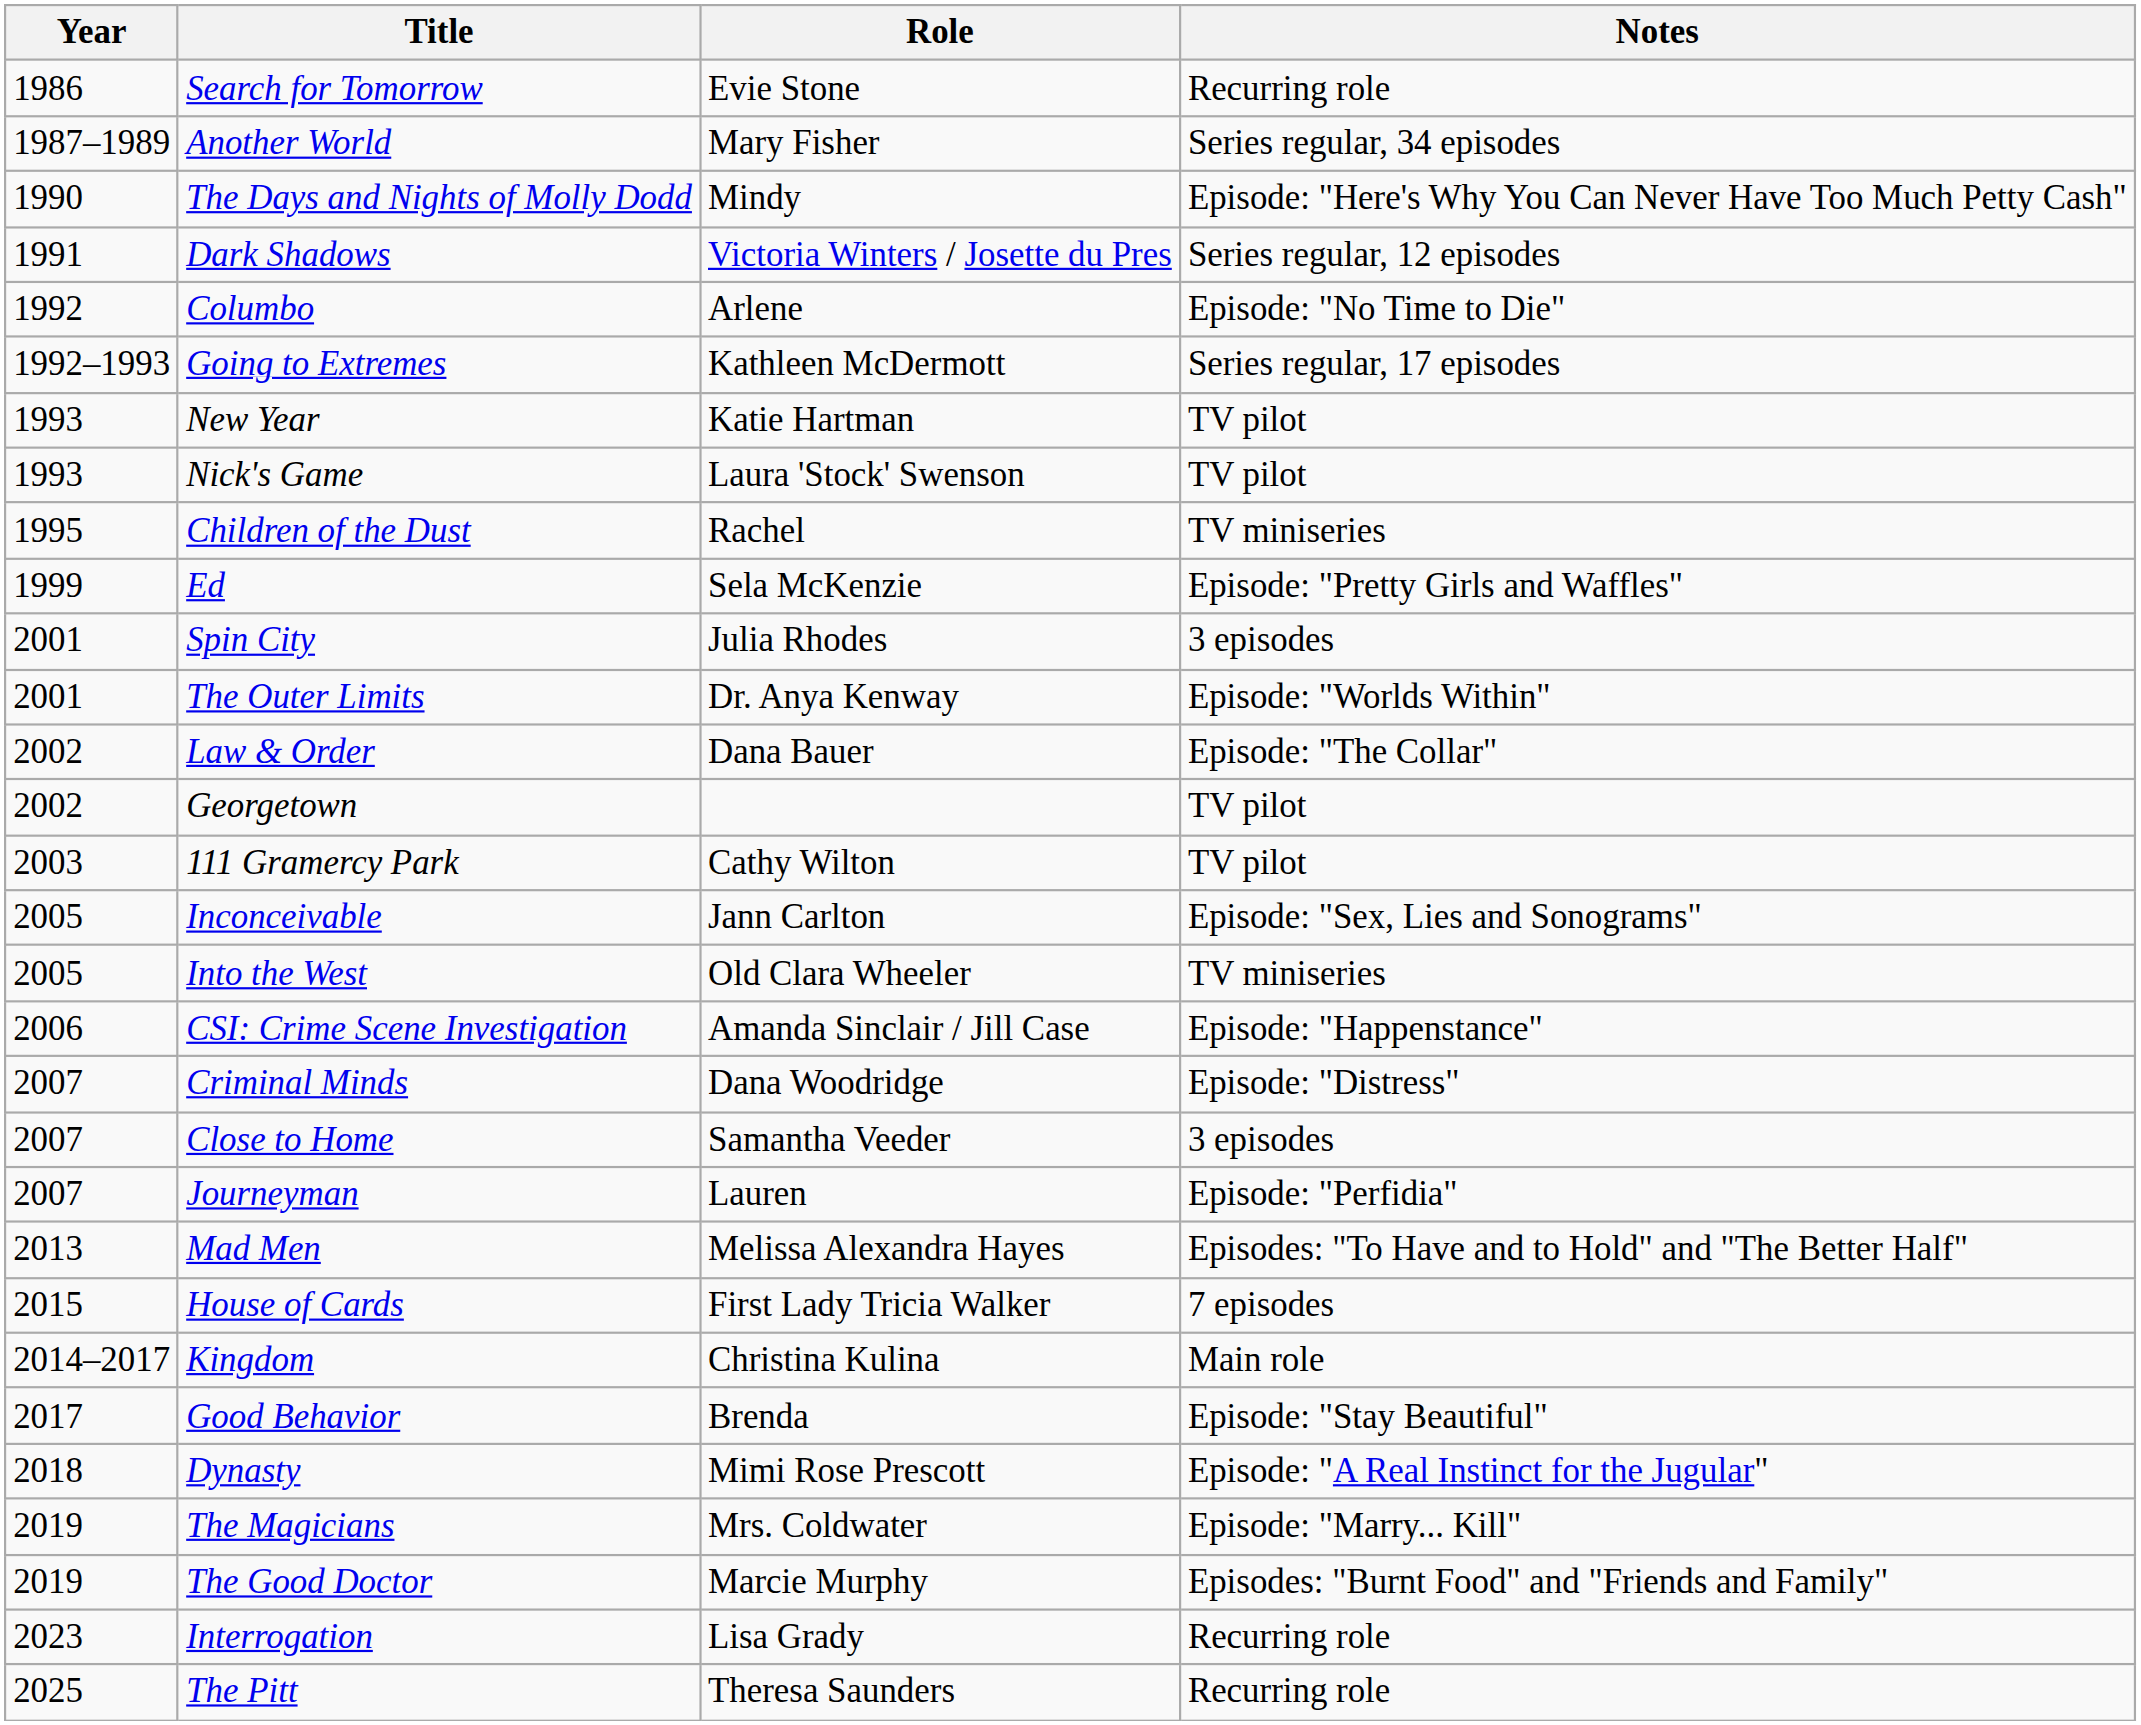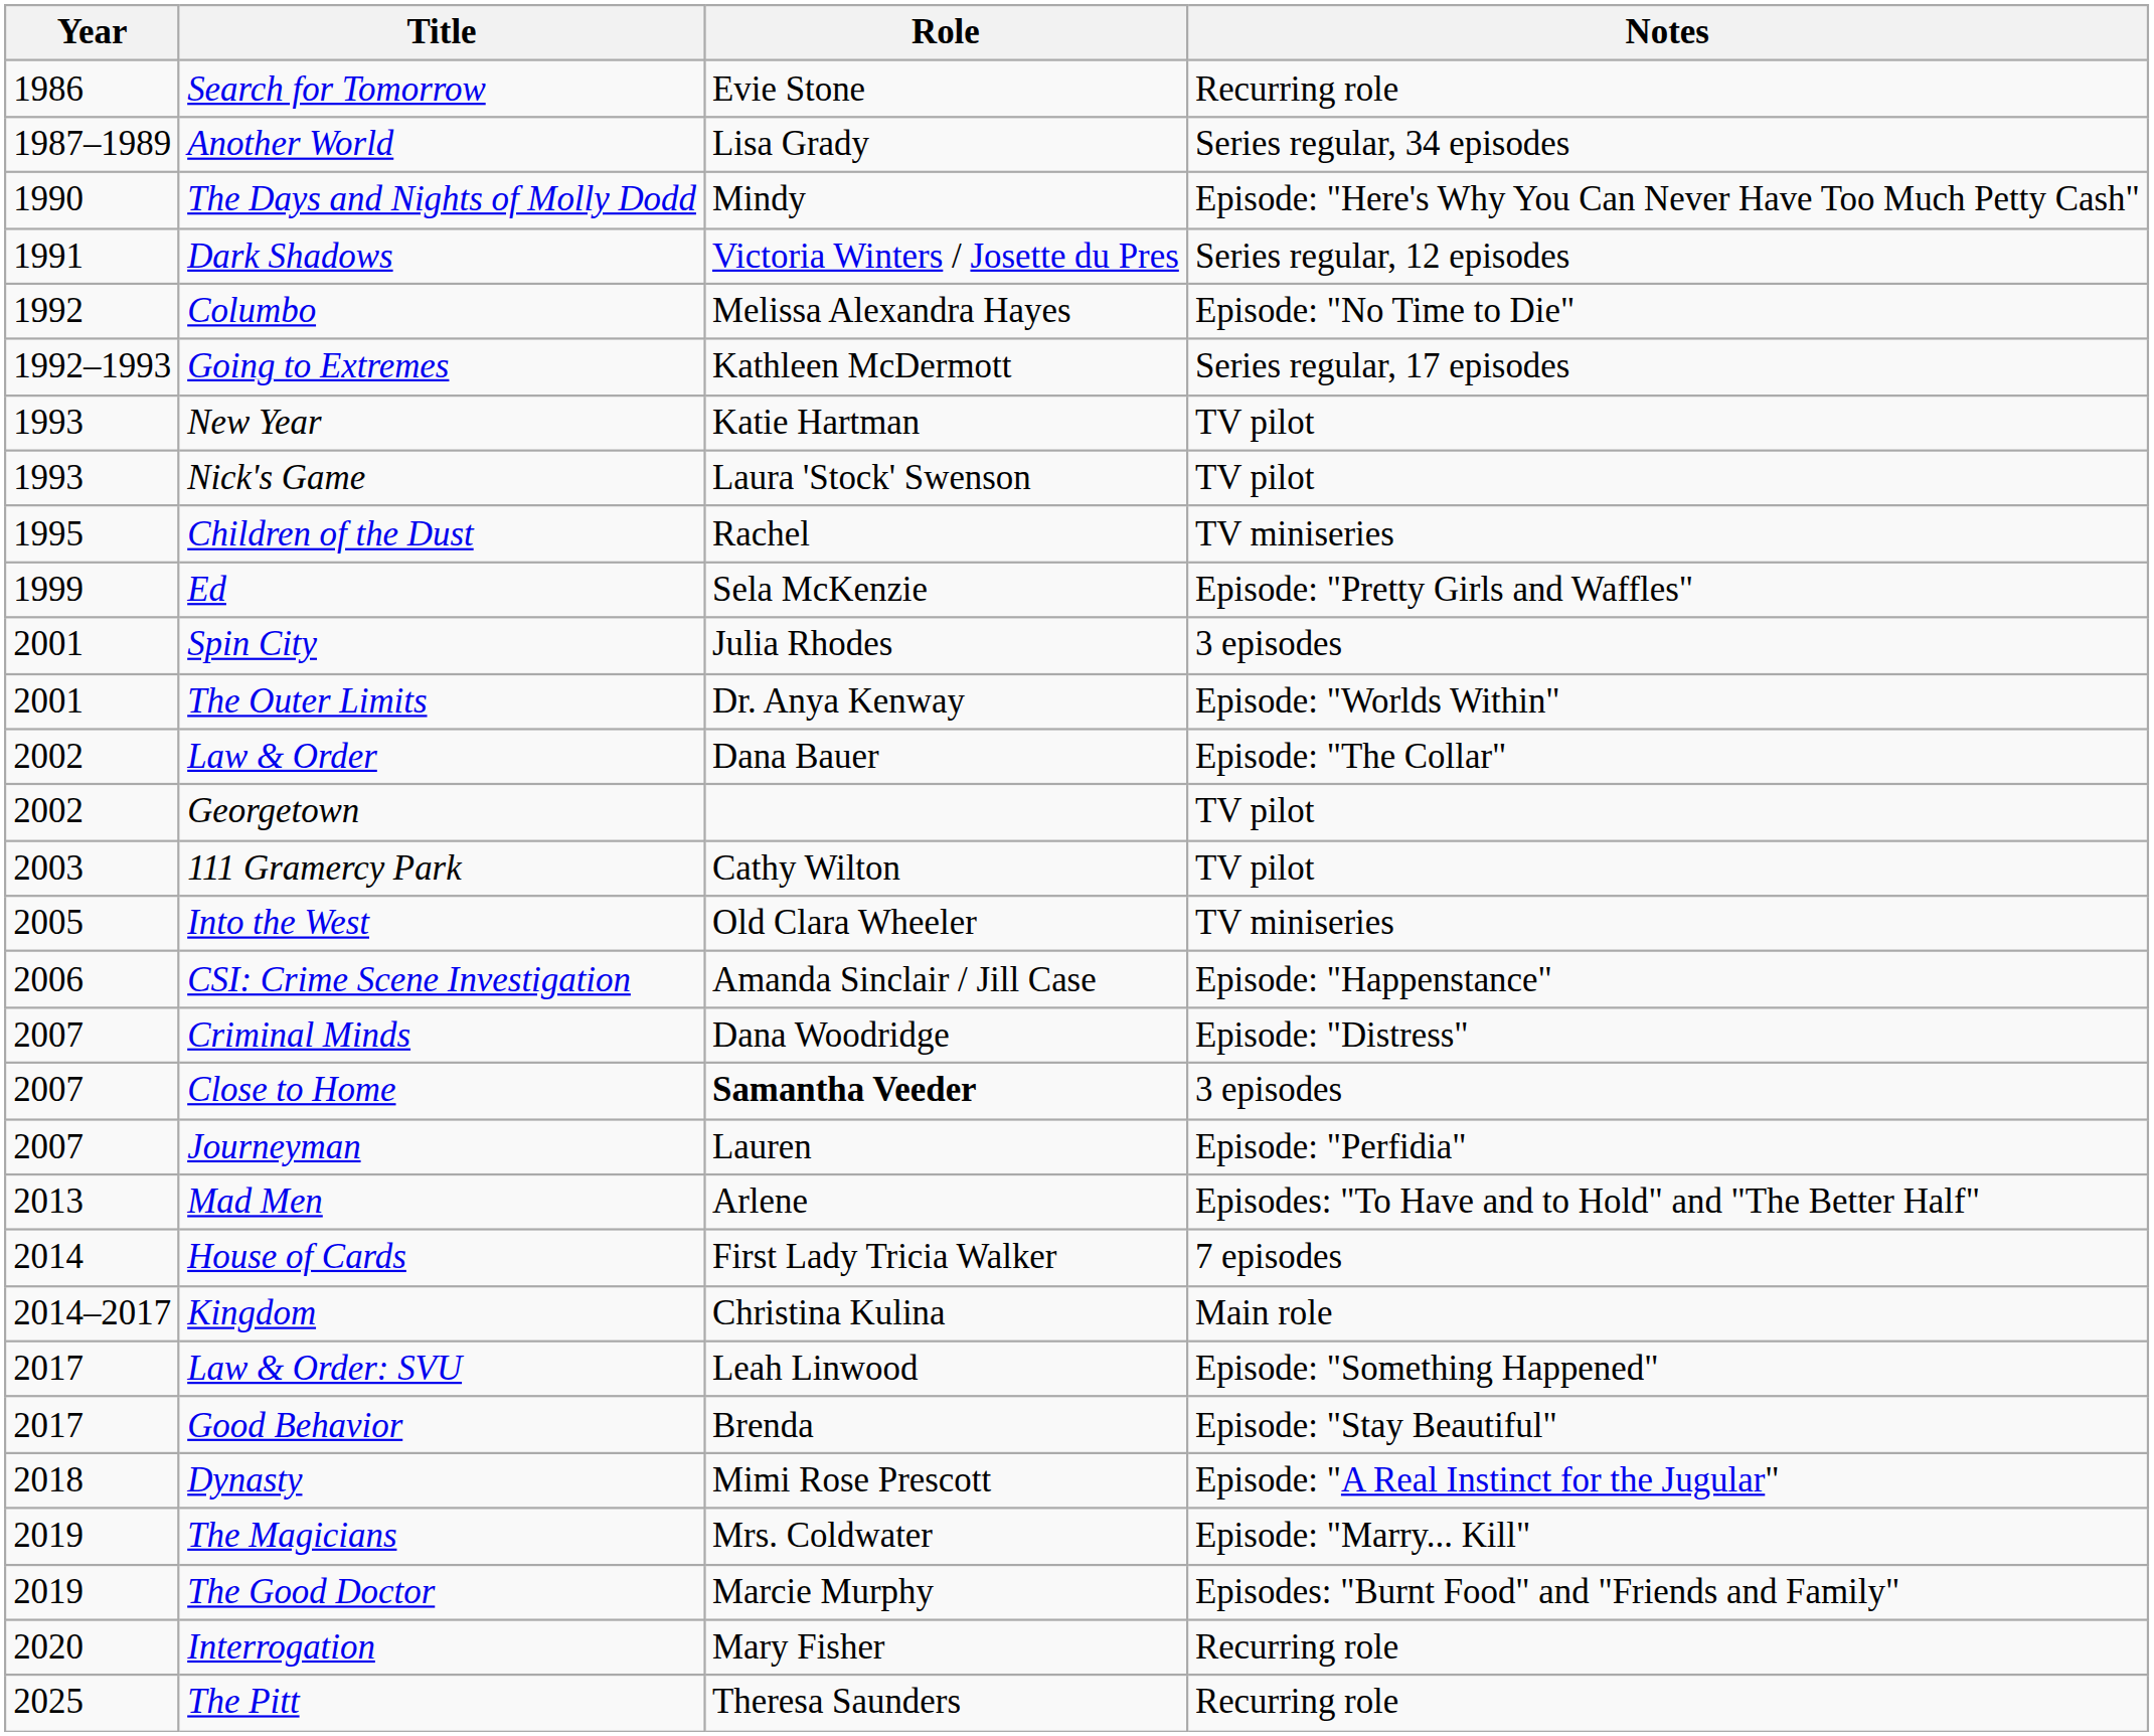 <table class="wikitable sortable">
 <tr>
 <th>Year</th>
 <th>Title</th>
 <th>Role</th>
 <th class="unsortable">Notes</th>
 </tr>
 <tr>
 <td>1986</td>
 <td><em><a href='#'>Search for Tomorrow</a></em></td>
 <td>Evie Stone</td>
 <td>Recurring role</td>
 </tr>
 <tr>
 <td>1987–1989</td>
 <td><em><a href='#'>Another World</a></em></td>
-<td>Mary Fisher</td>
+<td>Lisa Grady</td>
 <td>Series regular, 34 episodes</td>
 </tr>
 <tr>
 <td>1990</td>
 <td><em><a href='#'>The Days and Nights of Molly Dodd</a></em></td>
 <td>Mindy</td>
 <td>Episode: "Here's Why You Can Never Have Too Much Petty Cash"</td>
 </tr>
 <tr>
 <td>1991</td>
 <td><em><a href='#'>Dark Shadows</a></em></td>
 <td><a href='#'>Victoria Winters</a> / <a href='#'>Josette du Pres</a></td>
 <td>Series regular, 12 episodes</td>
 </tr>
 <tr>
 <td>1992</td>
 <td><em><a href='#'>Columbo</a></em></td>
-<td>Arlene</td>
+<td>Melissa Alexandra Hayes</td>
 <td>Episode: "No Time to Die"</td>
 </tr>
 <tr>
 <td>1992–1993</td>
 <td><em><a href='#'>Going to Extremes</a></em></td>
 <td>Kathleen McDermott</td>
 <td>Series regular, 17 episodes</td>
 </tr>
 <tr>
 <td>1993</td>
 <td><em>New Year</em></td>
 <td>Katie Hartman</td>
 <td>TV pilot</td>
 </tr>
 <tr>
 <td>1993</td>
 <td><em>Nick's Game</em></td>
 <td>Laura 'Stock' Swenson</td>
 <td>TV pilot</td>
 </tr>
 <tr>
 <td>1995</td>
 <td><em><a href='#'>Children of the Dust</a></em></td>
 <td>Rachel</td>
 <td>TV miniseries</td>
 </tr>
 <tr>
 <td>1999</td>
 <td><em><a href='#'>Ed</a></em></td>
 <td>Sela McKenzie</td>
 <td>Episode: "Pretty Girls and Waffles"</td>
 </tr>
 <tr>
 <td>2001</td>
 <td><em><a href='#'>Spin City</a></em></td>
 <td>Julia Rhodes</td>
 <td>3 episodes</td>
 </tr>
 <tr>
 <td>2001</td>
 <td><em><a href='#'>The Outer Limits</a></em></td>
 <td>Dr. Anya Kenway</td>
 <td>Episode: "Worlds Within"</td>
 </tr>
 <tr>
 <td>2002</td>
 <td><em><a href='#'>Law & Order</a></em></td>
 <td>Dana Bauer</td>
 <td>Episode: "The Collar"</td>
 </tr>
 <tr>
 <td>2002</td>
 <td><em>Georgetown</em></td>
 <td></td>
 <td>TV pilot</td>
 </tr>
 <tr>
 <td>2003</td>
 <td><em>111 Gramercy Park</em></td>
 <td>Cathy Wilton</td>
 <td>TV pilot</td>
 </tr>
 <tr>
 <td>2005</td>
-<td><em><a href='#'>Inconceivable</a></em></td>
-<td>Jann Carlton</td>
-<td>Episode: "Sex, Lies and Sonograms"</td>
-</tr>
-<tr>
-<td>2005</td>
 <td><em><a href='#'>Into the West</a></em></td>
 <td>Old Clara Wheeler</td>
 <td>TV miniseries</td>
 </tr>
 <tr>
 <td>2006</td>
 <td><em><a href='#'>CSI: Crime Scene Investigation</a></em></td>
 <td>Amanda Sinclair / Jill Case</td>
 <td>Episode: "Happenstance"</td>
 </tr>
 <tr>
 <td>2007</td>
 <td><em><a href='#'>Criminal Minds</a></em></td>
 <td>Dana Woodridge</td>
 <td>Episode: "Distress"</td>
 </tr>
 <tr>
 <td>2007</td>
 <td><em><a href='#'>Close to Home</a></em></td>
-<td>Samantha Veeder</td>
+<td><strong>Samantha Veeder</strong></td>
 <td>3 episodes</td>
 </tr>
 <tr>
 <td>2007</td>
 <td><em><a href='#'>Journeyman</a></em></td>
 <td>Lauren</td>
 <td>Episode: "Perfidia"</td>
 </tr>
 <tr>
 <td>2013</td>
 <td><em><a href='#'>Mad Men</a></em></td>
-<td>Melissa Alexandra Hayes</td>
+<td>Arlene</td>
 <td>Episodes: "To Have and to Hold" and "The Better Half"</td>
 </tr>
 <tr>
-<td>2015</td>
+<td>2014</td>
 <td><em><a href='#'>House of Cards</a></em></td>
 <td>First Lady Tricia Walker</td>
 <td>7 episodes</td>
 </tr>
 <tr>
 <td>2014–2017</td>
 <td><em><a href='#'>Kingdom</a></em></td>
 <td>Christina Kulina</td>
 <td>Main role</td>
+</tr>
+<tr>
+<td>2017</td>
+<td><em><a href='#'>Law & Order: SVU</a></em></td>
+<td>Leah Linwood</td>
+<td>Episode: "Something Happened"</td>
 </tr>
 <tr>
 <td>2017</td>
 <td><em><a href='#'>Good Behavior</a></em></td>
 <td>Brenda</td>
 <td>Episode: "Stay Beautiful"</td>
 </tr>
 <tr>
 <td>2018</td>
 <td><em><a href='#'>Dynasty</a></em></td>
 <td>Mimi Rose Prescott</td>
 <td>Episode: "<a href='#'>A Real Instinct for the Jugular</a>"</td>
 </tr>
 <tr>
 <td>2019</td>
 <td><em><a href='#'>The Magicians</a></em></td>
 <td>Mrs. Coldwater</td>
 <td>Episode: "Marry... Kill"</td>
 </tr>
 <tr>
 <td>2019</td>
 <td><em><a href='#'>The Good Doctor</a></em></td>
 <td>Marcie Murphy</td>
 <td>Episodes: "Burnt Food" and "Friends and Family"</td>
 </tr>
 <tr>
-<td>2023</td>
+<td>2020</td>
 <td><em><a href='#'>Interrogation</a></em></td>
-<td>Lisa Grady</td>
+<td>Mary Fisher</td>
 <td>Recurring role</td>
 </tr>
 <tr>
 <td>2025</td>
 <td><em><a href='#'>The Pitt</a></em></td>
 <td>Theresa Saunders</td>
 <td>Recurring role</td>
 </tr>
 </table>
